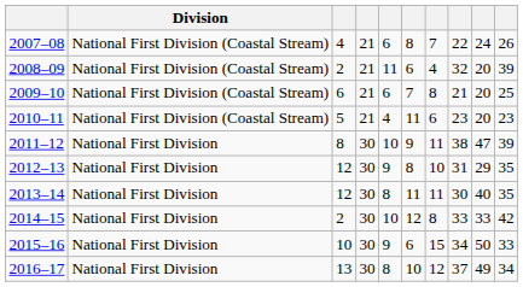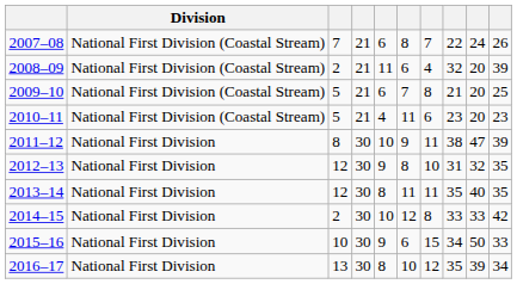 <table class="wikitable">
 <tr>
 <th></th>
 <th>Division</th>
 <th></th>
 <th></th>
 <th></th>
 <th></th>
 <th></th>
 <th></th>
 <th></th>
 <th></th>
 </tr>
 <tr>
 <td><a href='#'>2007–08</a></td>
 <td>National First Division (Coastal Stream)</td>
-<td>4</td>
+<td>7</td>
 <td>21</td>
 <td>6</td>
 <td>8</td>
 <td>7</td>
 <td>22</td>
 <td>24</td>
 <td>26</td>
 </tr>
 <tr>
 <td><a href='#'>2008–09</a></td>
 <td>National First Division (Coastal Stream)</td>
 <td>2</td>
 <td>21</td>
 <td>11</td>
 <td>6</td>
 <td>4</td>
 <td>32</td>
 <td>20</td>
 <td>39</td>
 </tr>
 <tr>
 <td><a href='#'>2009–10</a></td>
 <td>National First Division (Coastal Stream)</td>
-<td>6</td>
+<td>5</td>
 <td>21</td>
 <td>6</td>
 <td>7</td>
 <td>8</td>
 <td>21</td>
 <td>20</td>
 <td>25</td>
 </tr>
 <tr>
 <td><a href='#'>2010–11</a></td>
 <td>National First Division (Coastal Stream)</td>
 <td>5</td>
 <td>21</td>
 <td>4</td>
 <td>11</td>
 <td>6</td>
 <td>23</td>
 <td>20</td>
 <td>23</td>
 </tr>
 <tr>
 <td><a href='#'>2011–12</a></td>
 <td>National First Division</td>
 <td>8</td>
 <td>30</td>
 <td>10</td>
 <td>9</td>
 <td>11</td>
 <td>38</td>
 <td>47</td>
 <td>39</td>
 </tr>
 <tr>
 <td><a href='#'>2012–13</a></td>
 <td>National First Division</td>
 <td>12</td>
 <td>30</td>
 <td>9</td>
 <td>8</td>
 <td>10</td>
 <td>31</td>
-<td>29</td>
+<td>32</td>
 <td>35</td>
 </tr>
 <tr>
 <td><a href='#'>2013–14</a></td>
 <td>National First Division</td>
 <td>12</td>
 <td>30</td>
 <td>8</td>
 <td>11</td>
 <td>11</td>
-<td>30</td>
+<td>35</td>
 <td>40</td>
 <td>35</td>
 </tr>
 <tr>
 <td><a href='#'>2014–15</a></td>
 <td>National First Division</td>
 <td>2</td>
 <td>30</td>
 <td>10</td>
 <td>12</td>
 <td>8</td>
 <td>33</td>
 <td>33</td>
 <td>42</td>
 </tr>
 <tr>
 <td><a href='#'>2015–16</a></td>
 <td>National First Division</td>
 <td>10</td>
 <td>30</td>
 <td>9</td>
 <td>6</td>
 <td>15</td>
 <td>34</td>
 <td>50</td>
 <td>33</td>
 </tr>
 <tr>
 <td><a href='#'>2016–17</a></td>
 <td>National First Division</td>
 <td>13</td>
 <td>30</td>
 <td>8</td>
 <td>10</td>
 <td>12</td>
-<td>37</td>
-<td>49</td>
+<td>35</td>
+<td>39</td>
 <td>34</td>
 </tr>
 </table>
